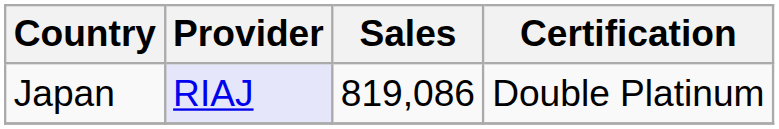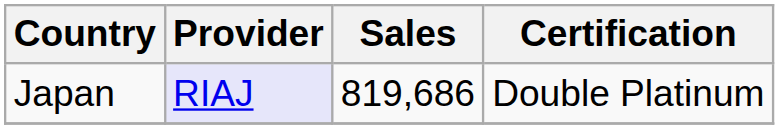 <table class="wikitable" border="1">
 <tr>
 <th>Country</th>
 <th>Provider</th>
 <th>Sales</th>
 <th>Certification</th>
 </tr>
 <tr>
 <td>Japan</td>
 <td style="background: lavender;"><a href='#'>RIAJ</a></td>
-<td>819,086</td>
+<td>819,686</td>
 <td>Double Platinum</td>
 </tr>
 <tr>
 </tr>
 </table>
